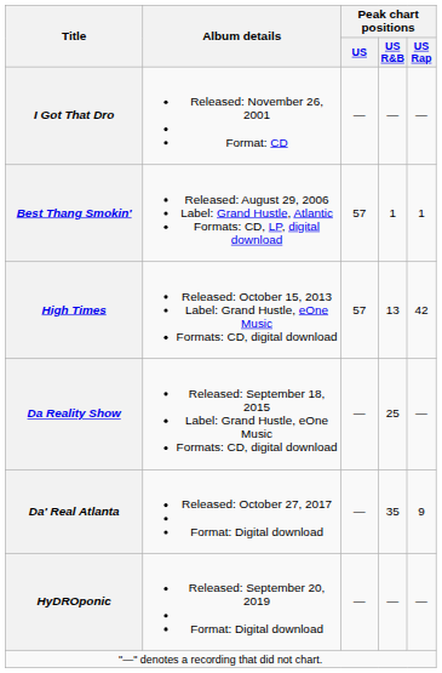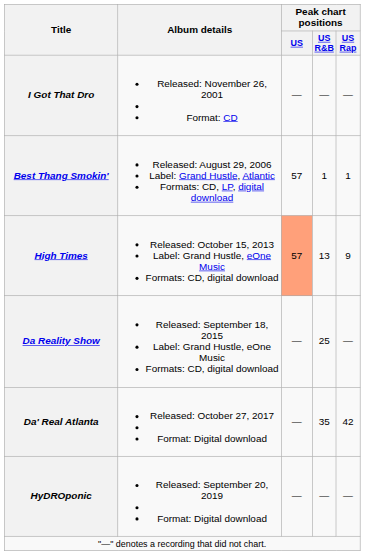 <table class="wikitable plainrowheaders" style="text-align:center">
 <tr>
 <th scope="col" rowspan="2" style="width:11em;">Title</th>
 <th scope="col" rowspan="2" style="width:16em;">Album details</th>
 <th scope="col" colspan="3">Peak chart positions</th>
 </tr>
 <tr>
 <th scope="col" style="width:3em;font-size:90%;"><a href='#'>US</a><br></th>
 <th scope="col" style="width:2.2em;font-size:90%;"><a href='#'>US R&B</a><br></th>
 <th scope="col" style="width:2.2em;font-size:90%;"><a href='#'>US Rap</a><br></th>
 </tr>
 <tr>
 <th scope="row"><em>I Got That Dro</em></th>
 <td><br><ul><li>Released: November 26, 2001</li><li></li><li>Format: <a href='#'>CD</a></li></ul></td>
 <td>—</td>
 <td>—</td>
 <td>—</td>
 </tr>
 <tr>
 <th scope="row"><em><a href='#'>Best Thang Smokin'</a></em></th>
 <td><br><ul><li>Released: August 29, 2006</li><li>Label: <a href='#'>Grand Hustle</a>, <a href='#'>Atlantic</a></li><li>Formats: CD, <a href='#'>LP</a>, <a href='#'>digital download</a></li></ul></td>
 <td>57</td>
 <td>1</td>
 <td>1</td>
 </tr>
 <tr>
 <th scope="row"><em><a href='#'>High Times</a></em></th>
 <td><br><ul><li>Released: October 15, 2013</li><li>Label: Grand Hustle, <a href='#'>eOne Music</a></li><li>Formats: CD, digital download</li></ul></td>
-<td>57</td>
+<td style="background: lightsalmon;">57</td>
 <td>13</td>
-<td>42</td>
+<td>9</td>
 </tr>
 <tr>
 <th scope="row"><em><a href='#'>Da Reality Show</a></em></th>
 <td><br><ul><li>Released: September 18, 2015</li><li>Label: Grand Hustle, eOne Music</li><li>Formats: CD, digital download</li></ul></td>
 <td>—</td>
 <td>25</td>
 <td>—</td>
 </tr>
 <tr>
 <th scope="row"><em>Da' Real Atlanta</em></th>
 <td><br><ul><li>Released: October 27, 2017</li><li></li><li>Format: Digital download</li></ul></td>
 <td>—</td>
 <td>35</td>
-<td>9</td>
+<td>42</td>
 </tr>
 <tr>
 <th scope="row"><em>HyDROponic</em></th>
 <td><br><ul><li>Released: September 20, 2019</li><li></li><li>Format: Digital download</li></ul></td>
 <td>—</td>
 <td>—</td>
 <td>—</td>
 </tr>
 <tr>
 <td colspan="14" style="font-size:90%">"—" denotes a recording that did not chart.</td>
 </tr>
 </table>
